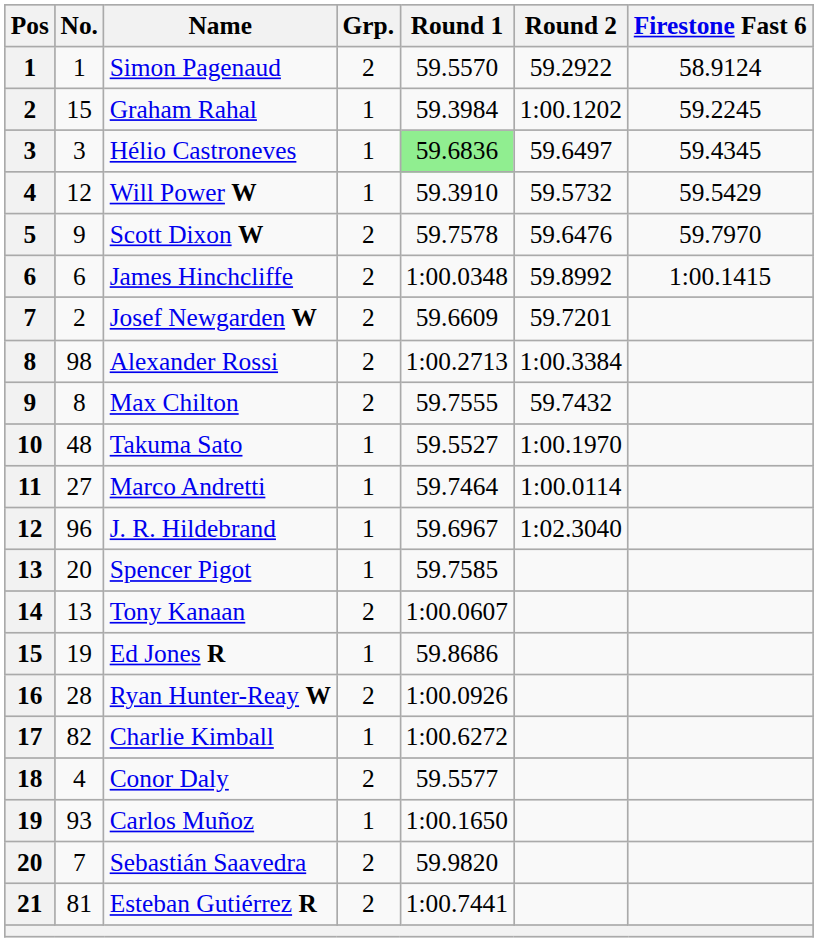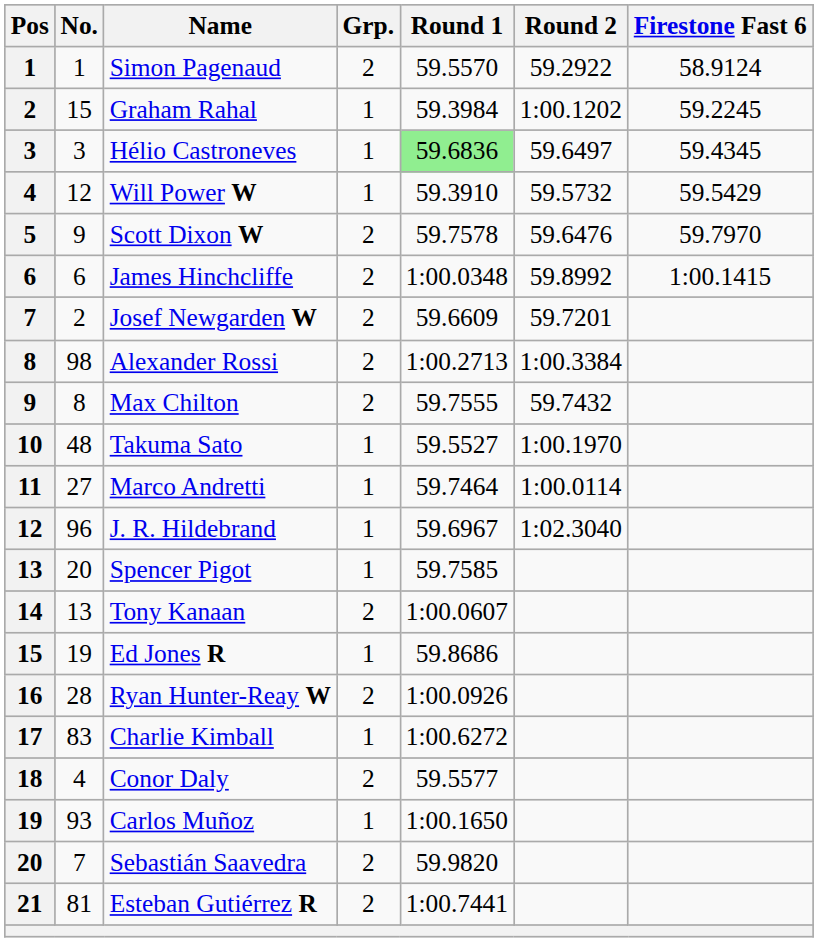 <table class="wikitable sortable" style="text-align:center; font-size: 95%;">
 <tr>
 <th>Pos</th>
 <th>No.</th>
 <th>Name</th>
 <th>Grp.</th>
 <th>Round 1</th>
 <th>Round 2</th>
 <th><a href='#'>Firestone</a> Fast 6</th>
 </tr>
 <tr>
 <th scope="row">1</th>
 <td>1</td>
 <td align="left"> <a href='#'>Simon Pagenaud</a></td>
 <td>2</td>
 <td>59.5570</td>
 <td>59.2922</td>
 <td>58.9124</td>
 </tr>
 <tr>
 <th scope="row">2</th>
 <td>15</td>
 <td align="left"> <a href='#'>Graham Rahal</a></td>
 <td>1</td>
 <td>59.3984</td>
 <td>1:00.1202</td>
 <td>59.2245</td>
 </tr>
 <tr>
 <th scope="row">3</th>
 <td>3</td>
 <td align="left"> <a href='#'>Hélio Castroneves</a></td>
 <td>1</td>
 <td style="background: lightgreen;">59.6836</td>
 <td>59.6497</td>
 <td>59.4345</td>
 </tr>
 <tr>
 <th scope="row">4</th>
 <td>12</td>
 <td align="left"> <a href='#'>Will Power</a> <strong><span>W</span></strong></td>
 <td>1</td>
 <td>59.3910</td>
 <td>59.5732</td>
 <td>59.5429</td>
 </tr>
 <tr>
 <th scope="row">5</th>
 <td>9</td>
 <td align="left"> <a href='#'>Scott Dixon</a> <strong><span>W</span></strong></td>
 <td>2</td>
 <td>59.7578</td>
 <td>59.6476</td>
 <td>59.7970</td>
 </tr>
 <tr>
 <th scope="row">6</th>
 <td>6</td>
 <td align="left"> <a href='#'>James Hinchcliffe</a></td>
 <td>2</td>
 <td>1:00.0348</td>
 <td>59.8992</td>
 <td>1:00.1415</td>
 </tr>
 <tr>
 <th scope="row">7</th>
 <td>2</td>
 <td align="left"> <a href='#'>Josef Newgarden</a> <strong><span>W</span></strong></td>
 <td>2</td>
 <td>59.6609</td>
 <td>59.7201</td>
 <td></td>
 </tr>
 <tr>
 <th scope="row">8</th>
 <td>98</td>
 <td align="left"> <a href='#'>Alexander Rossi</a></td>
 <td>2</td>
 <td>1:00.2713</td>
 <td>1:00.3384</td>
 <td></td>
 </tr>
 <tr>
 <th scope="row">9</th>
 <td>8</td>
 <td align="left"> <a href='#'>Max Chilton</a></td>
 <td>2</td>
 <td>59.7555</td>
 <td>59.7432</td>
 <td></td>
 </tr>
 <tr>
 <th scope="row">10</th>
 <td>48</td>
 <td align="left"> <a href='#'>Takuma Sato</a></td>
 <td>1</td>
 <td>59.5527</td>
 <td>1:00.1970</td>
 <td></td>
 </tr>
 <tr>
 <th scope="row">11</th>
 <td>27</td>
 <td align="left"> <a href='#'>Marco Andretti</a></td>
 <td>1</td>
 <td>59.7464</td>
 <td>1:00.0114</td>
 <td></td>
 </tr>
 <tr>
 <th scope="row">12</th>
 <td>96</td>
 <td align="left"> <a href='#'>J. R. Hildebrand</a></td>
 <td>1</td>
 <td>59.6967</td>
 <td>1:02.3040</td>
 <td></td>
 </tr>
 <tr>
 <th scope="row">13</th>
 <td>20</td>
 <td align="left"> <a href='#'>Spencer Pigot</a></td>
 <td>1</td>
 <td>59.7585</td>
 <td></td>
 <td></td>
 </tr>
 <tr>
 <th scope="row">14</th>
 <td>13</td>
 <td align="left"> <a href='#'>Tony Kanaan</a></td>
 <td>2</td>
 <td>1:00.0607</td>
 <td></td>
 <td></td>
 </tr>
 <tr>
 <th scope="row">15</th>
 <td>19</td>
 <td align="left"> <a href='#'>Ed Jones</a> <strong><span>R</span></strong></td>
 <td>1</td>
 <td>59.8686</td>
 <td></td>
 <td></td>
 </tr>
 <tr>
 <th scope="row">16</th>
 <td>28</td>
 <td align="left"> <a href='#'>Ryan Hunter-Reay</a> <strong><span>W</span></strong></td>
 <td>2</td>
 <td>1:00.0926</td>
 <td></td>
 <td></td>
 </tr>
 <tr>
 <th scope="row">17</th>
-<td>82</td>
+<td>83</td>
 <td align="left"> <a href='#'>Charlie Kimball</a></td>
 <td>1</td>
 <td>1:00.6272</td>
 <td></td>
 <td></td>
 </tr>
 <tr>
 <th scope="row">18</th>
 <td>4</td>
 <td align="left"> <a href='#'>Conor Daly</a></td>
 <td>2</td>
 <td>59.5577</td>
 <td></td>
 <td></td>
 </tr>
 <tr>
 <th scope="row">19</th>
 <td>93</td>
 <td align="left"> <a href='#'>Carlos Muñoz</a></td>
 <td>1</td>
 <td>1:00.1650</td>
 <td></td>
 <td></td>
 </tr>
 <tr>
 <th scope="row">20</th>
 <td>7</td>
 <td align="left"> <a href='#'>Sebastián Saavedra</a></td>
 <td>2</td>
 <td>59.9820</td>
 <td></td>
 <td></td>
 </tr>
 <tr>
 <th scope="row">21</th>
 <td>81</td>
 <td align="left"> <a href='#'>Esteban Gutiérrez</a> <strong><span>R</span></strong></td>
 <td>2</td>
 <td>1:00.7441</td>
 <td></td>
 <td></td>
 </tr>
 <tr>
 <th colspan=11></th>
 </tr>
 </table>
